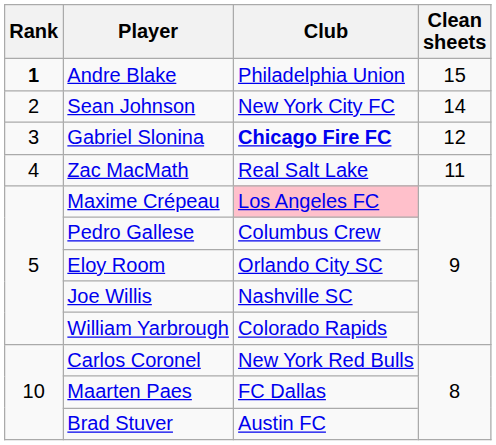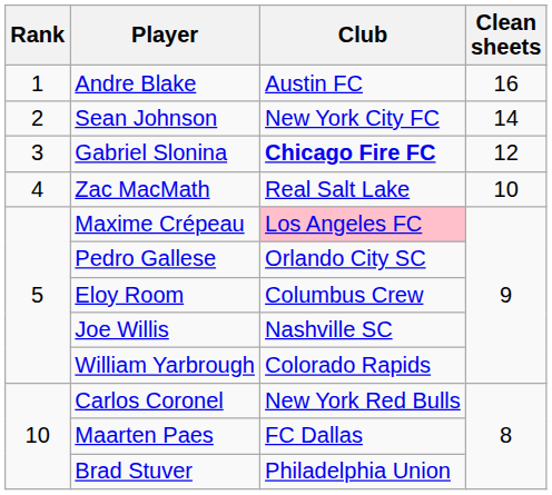 <table class="wikitable" style="text-align:center">
 <tr>
 <th>Rank</th>
 <th>Player</th>
 <th>Club</th>
 <th>Clean<br>sheets</th>
 </tr>
 <tr>
-<td><strong>1</strong></td>
+<td>1</td>
 <td align="left"> <a href='#'>Andre Blake</a></td>
-<td align="left"><a href='#'>Philadelphia Union</a></td>
-<td>15</td>
+<td align="left"><a href='#'>Austin FC</a></td>
+<td>16</td>
 </tr>
 <tr>
 <td>2</td>
 <td align="left"> <a href='#'>Sean Johnson</a></td>
 <td align="left"><a href='#'>New York City FC</a></td>
 <td>14</td>
 </tr>
 <tr>
 <td>3</td>
 <td align="left"> <a href='#'>Gabriel Slonina</a></td>
 <td align="left"><strong><a href='#'>Chicago Fire FC</a></strong></td>
 <td>12</td>
 </tr>
 <tr>
 <td>4</td>
 <td align="left"> <a href='#'>Zac MacMath</a></td>
 <td align="left"><a href='#'>Real Salt Lake</a></td>
-<td>11</td>
+<td>10</td>
 </tr>
 <tr>
 <td rowspan="5">5</td>
 <td align="left"> <a href='#'>Maxime Crépeau</a></td>
 <td align="left" style="background: pink;"><a href='#'>Los Angeles FC</a></td>
 <td rowspan="5">9</td>
 </tr>
 <tr>
 <td align="left"> <a href='#'>Pedro Gallese</a></td>
-<td align="left"><a href='#'>Columbus Crew</a></td>
+<td align="left"><a href='#'>Orlando City SC</a></td>
 </tr>
 <tr>
 <td align="left"> <a href='#'>Eloy Room</a></td>
-<td align="left"><a href='#'>Orlando City SC</a></td>
+<td align="left"><a href='#'>Columbus Crew</a></td>
 </tr>
 <tr>
 <td align="left"> <a href='#'>Joe Willis</a></td>
 <td align="left"><a href='#'>Nashville SC</a></td>
 </tr>
 <tr>
 <td align="left"> <a href='#'>William Yarbrough</a></td>
 <td align="left"><a href='#'>Colorado Rapids</a></td>
 </tr>
 <tr>
 <td rowspan="3">10</td>
 <td align="left"> <a href='#'>Carlos Coronel</a></td>
 <td align="left"><a href='#'>New York Red Bulls</a></td>
 <td rowspan="3">8</td>
 </tr>
 <tr>
 <td align="left"> <a href='#'>Maarten Paes</a></td>
 <td align="left"><a href='#'>FC Dallas</a></td>
 </tr>
 <tr>
 <td align="left"> <a href='#'>Brad Stuver</a></td>
-<td align="left"><a href='#'>Austin FC</a></td>
+<td align="left"><a href='#'>Philadelphia Union</a></td>
 </tr>
 </table>
